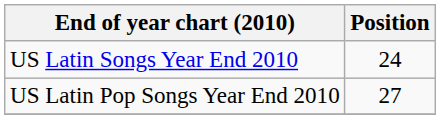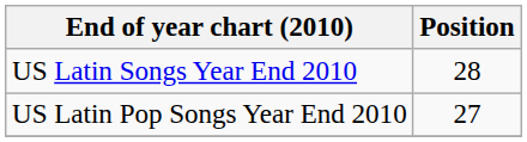 <table class="wikitable sortable">
 <tr>
 <th>End of year chart (2010)</th>
 <th>Position</th>
 </tr>
 <tr>
 <td>US <a href='#'>Latin Songs Year End 2010</a></td>
-<td align="center">24</td>
+<td align="center">28</td>
 </tr>
 <tr>
 <td>US Latin Pop Songs Year End 2010</td>
 <td align="center">27</td>
 </tr>
 <tr>
 </tr>
 </table>
